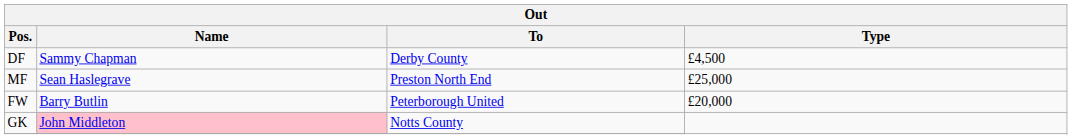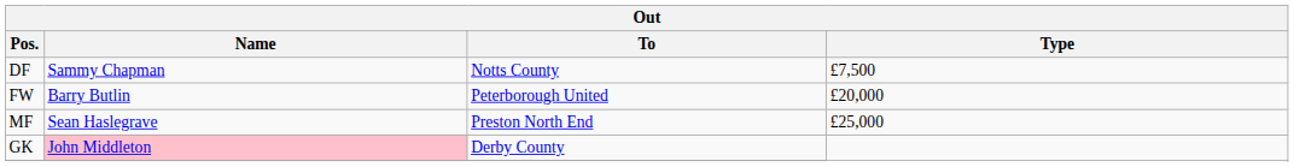 <table class="wikitable" style="font-size:100%;width:99%;">
 <tr>
 <th colspan="4">Out</th>
 </tr>
 <tr>
 <th width=3%>Pos.</th>
 <th width=33%>Name</th>
 <th width=28%>To</th>
 <th width=36%>Type</th>
 </tr>
 <tr>
 <td>DF</td>
 <td><a href='#'>Sammy Chapman</a></td>
-<td><a href='#'>Derby County</a>  </td>
-<td>£4,500  </td>
+<td><a href='#'>Notts County</a></td>
+<td>£7,500  </td>
+</tr>
+<tr>
+<td>FW</td>
+<td><a href='#'>Barry Butlin</a></td>
+<td><a href='#'>Peterborough United</a></td>
+<td>£20,000  </td>
 </tr>
 <tr>
 <td>MF</td>
 <td><a href='#'>Sean Haslegrave</a></td>
 <td><a href='#'>Preston North End</a></td>
 <td>£25,000  </td>
 </tr>
 <tr>
-<td>FW</td>
-<td><a href='#'>Barry Butlin</a></td>
-<td><a href='#'>Peterborough United</a></td>
-<td>£20,000  </td>
-</tr>
-<tr>
 <td>GK</td>
 <td style="background: pink;"><a href='#'>John Middleton</a></td>
-<td><a href='#'>Notts County</a></td>
+<td><a href='#'>Derby County</a>  </td>
 </tr>
 <tr>
 </tr>
 </table>
